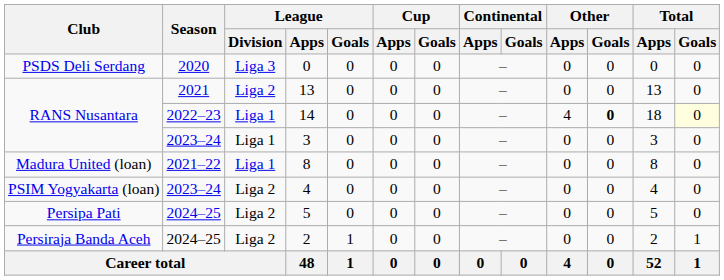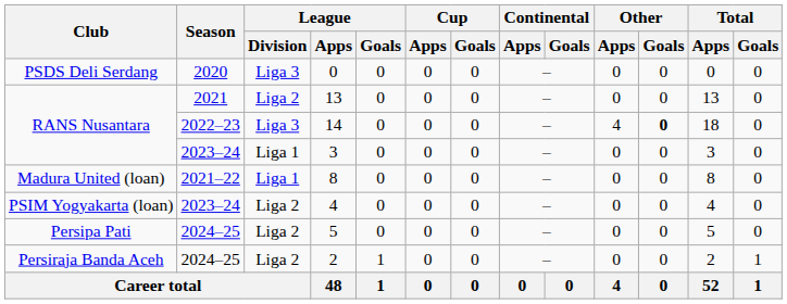 <table class="wikitable" style="text-align: center">
 <tr>
 <th rowspan="2">Club</th>
 <th rowspan="2">Season</th>
 <th colspan="3">League</th>
 <th colspan="2">Cup</th>
 <th colspan="2">Continental</th>
 <th colspan="2">Other</th>
 <th colspan="2">Total</th>
 </tr>
 <tr>
 <th>Division</th>
 <th>Apps</th>
 <th>Goals</th>
 <th>Apps</th>
 <th>Goals</th>
 <th>Apps</th>
 <th>Goals</th>
 <th>Apps</th>
 <th>Goals</th>
 <th>Apps</th>
 <th>Goals</th>
 </tr>
 <tr>
 <td rowspan="1"><a href='#'>PSDS Deli Serdang</a></td>
 <td><a href='#'>2020</a></td>
 <td rowspan="1" valign="center"><a href='#'>Liga 3</a></td>
 <td>0</td>
 <td>0</td>
 <td>0</td>
 <td>0</td>
 <td colspan="2">–</td>
 <td>0</td>
 <td>0</td>
 <td>0</td>
 <td>0</td>
 </tr>
 <tr>
 <td rowspan="3"><a href='#'>RANS Nusantara</a></td>
 <td><a href='#'>2021</a></td>
 <td rowspan="1" valign="center"><a href='#'>Liga 2</a></td>
 <td>13</td>
 <td>0</td>
 <td>0</td>
 <td>0</td>
 <td colspan="2">–</td>
 <td>0</td>
 <td>0</td>
 <td>13</td>
 <td>0</td>
 </tr>
 <tr>
 <td><a href='#'>2022–23</a></td>
-<td><a href='#'>Liga 1</a></td>
+<td rowspan="1" valign="center"><a href='#'>Liga 3</a></td>
 <td>14</td>
 <td>0</td>
 <td>0</td>
 <td>0</td>
 <td colspan=2>–</td>
 <td>4</td>
 <td><strong>0</strong></td>
 <td>18</td>
-<td style="background: lightyellow;">0</td>
+<td>0</td>
 </tr>
 <tr>
 <td><a href='#'>2023–24</a></td>
 <td>Liga 1</td>
 <td>3</td>
 <td>0</td>
 <td>0</td>
 <td>0</td>
 <td colspan=2>–</td>
 <td>0</td>
 <td>0</td>
 <td>3</td>
 <td>0</td>
 </tr>
 <tr>
 <td rowspan="1"><a href='#'>Madura United</a> (loan)</td>
 <td><a href='#'>2021–22</a></td>
 <td rowspan="1" valign="center"><a href='#'>Liga 1</a></td>
 <td>8</td>
 <td>0</td>
 <td>0</td>
 <td>0</td>
 <td colspan="2">–</td>
 <td>0</td>
 <td>0</td>
 <td>8</td>
 <td>0</td>
 </tr>
 <tr>
 <td rowspan="1"><a href='#'>PSIM Yogyakarta</a> (loan)</td>
 <td><a href='#'>2023–24</a></td>
 <td rowspan="1" valign="center">Liga 2</td>
 <td>4</td>
 <td>0</td>
 <td>0</td>
 <td>0</td>
 <td colspan="2">–</td>
 <td>0</td>
 <td>0</td>
 <td>4</td>
 <td>0</td>
 </tr>
 <tr>
 <td rowspan="1"><a href='#'>Persipa Pati</a></td>
 <td><a href='#'>2024–25</a></td>
 <td rowspan="1" valign="center">Liga 2</td>
 <td>5</td>
 <td>0</td>
 <td>0</td>
 <td>0</td>
 <td colspan="2">–</td>
 <td>0</td>
 <td>0</td>
 <td>5</td>
 <td>0</td>
 </tr>
 <tr>
 <td rowspan="1"><a href='#'>Persiraja Banda Aceh</a></td>
 <td>2024–25</td>
 <td rowspan="1" valign="center">Liga 2</td>
 <td>2</td>
 <td>1</td>
 <td>0</td>
 <td>0</td>
 <td colspan="2">–</td>
 <td>0</td>
 <td>0</td>
 <td>2</td>
 <td>1</td>
 </tr>
 <tr>
 <th colspan=3>Career total</th>
 <th>48</th>
 <th>1</th>
 <th>0</th>
 <th>0</th>
 <th>0</th>
 <th>0</th>
 <th>4</th>
 <th>0</th>
 <th>52</th>
 <th>1</th>
 </tr>
 </table>
